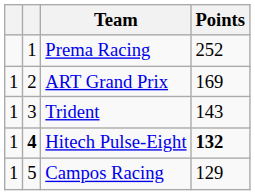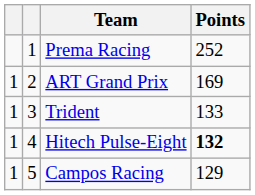 <table class="wikitable" style="font-size: 85%;">
 <tr>
 <th></th>
 <th></th>
 <th>Team</th>
 <th>Points</th>
 </tr>
 <tr>
 <td align="left"></td>
 <td align="center">1</td>
 <td> <a href='#'>Prema Racing</a></td>
 <td>252</td>
 </tr>
 <tr>
 <td align="left"> 1</td>
 <td align="center">2</td>
 <td> <a href='#'>ART Grand Prix</a></td>
 <td>169</td>
 </tr>
 <tr>
 <td align="left"> 1</td>
 <td align="center">3</td>
 <td> <a href='#'>Trident</a></td>
-<td>143</td>
+<td>133</td>
 </tr>
 <tr>
 <td align="left"> 1</td>
-<td align="center"><strong>4</strong></td>
+<td align="center">4</td>
 <td> <a href='#'>Hitech Pulse-Eight</a></td>
 <td><strong>132</strong></td>
 </tr>
 <tr>
 <td align="left"> 1</td>
 <td align="center">5</td>
 <td> <a href='#'>Campos Racing</a></td>
 <td>129</td>
 </tr>
 </table>
